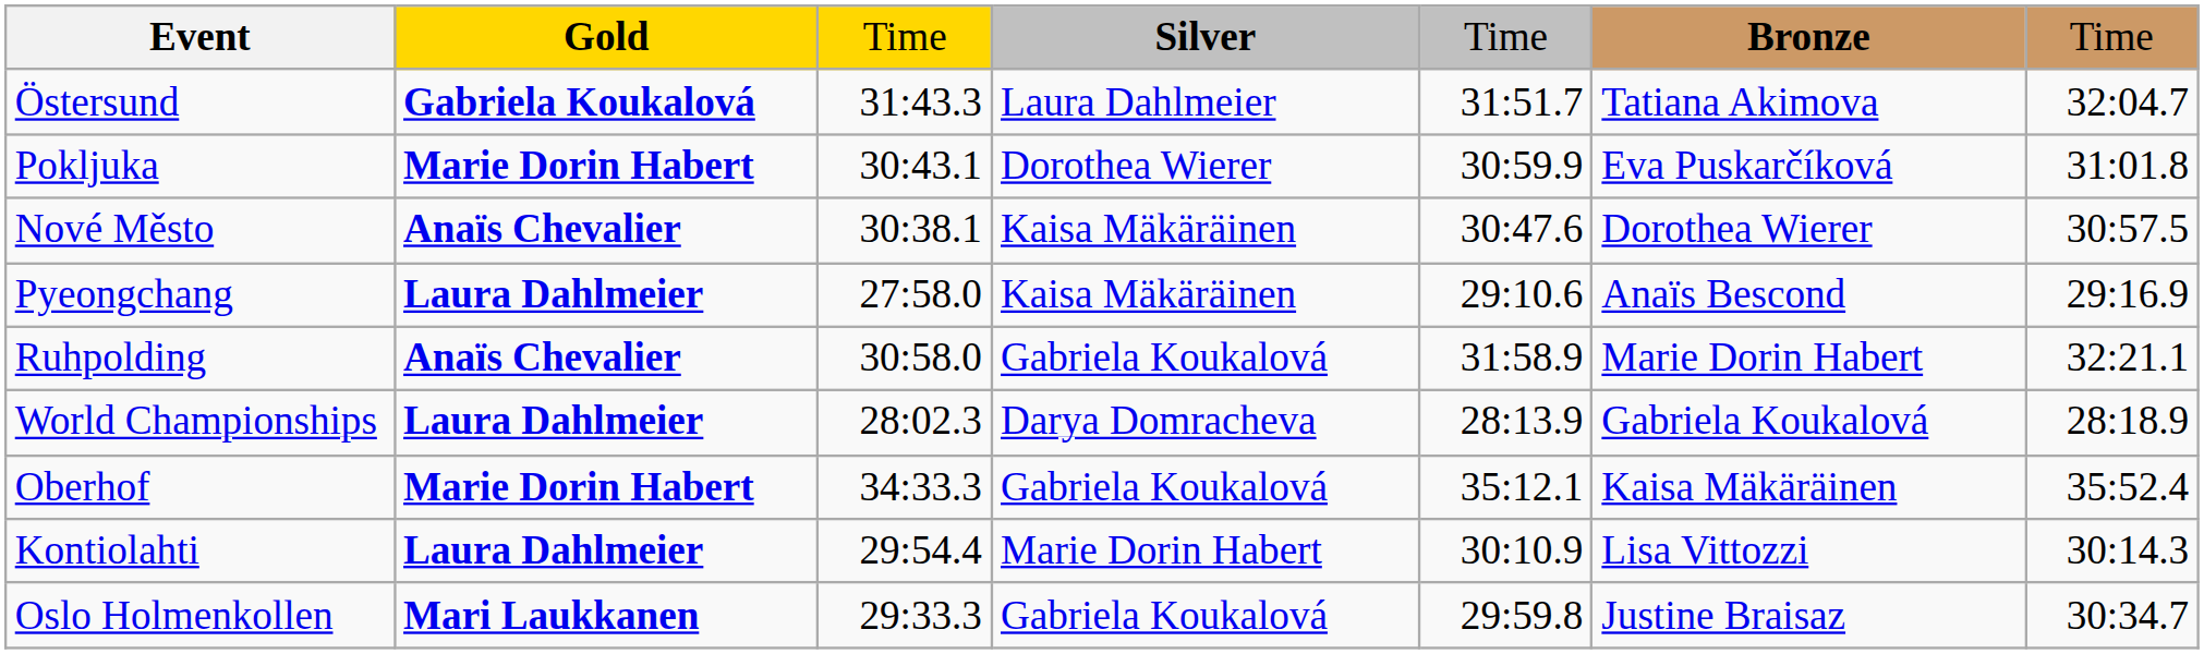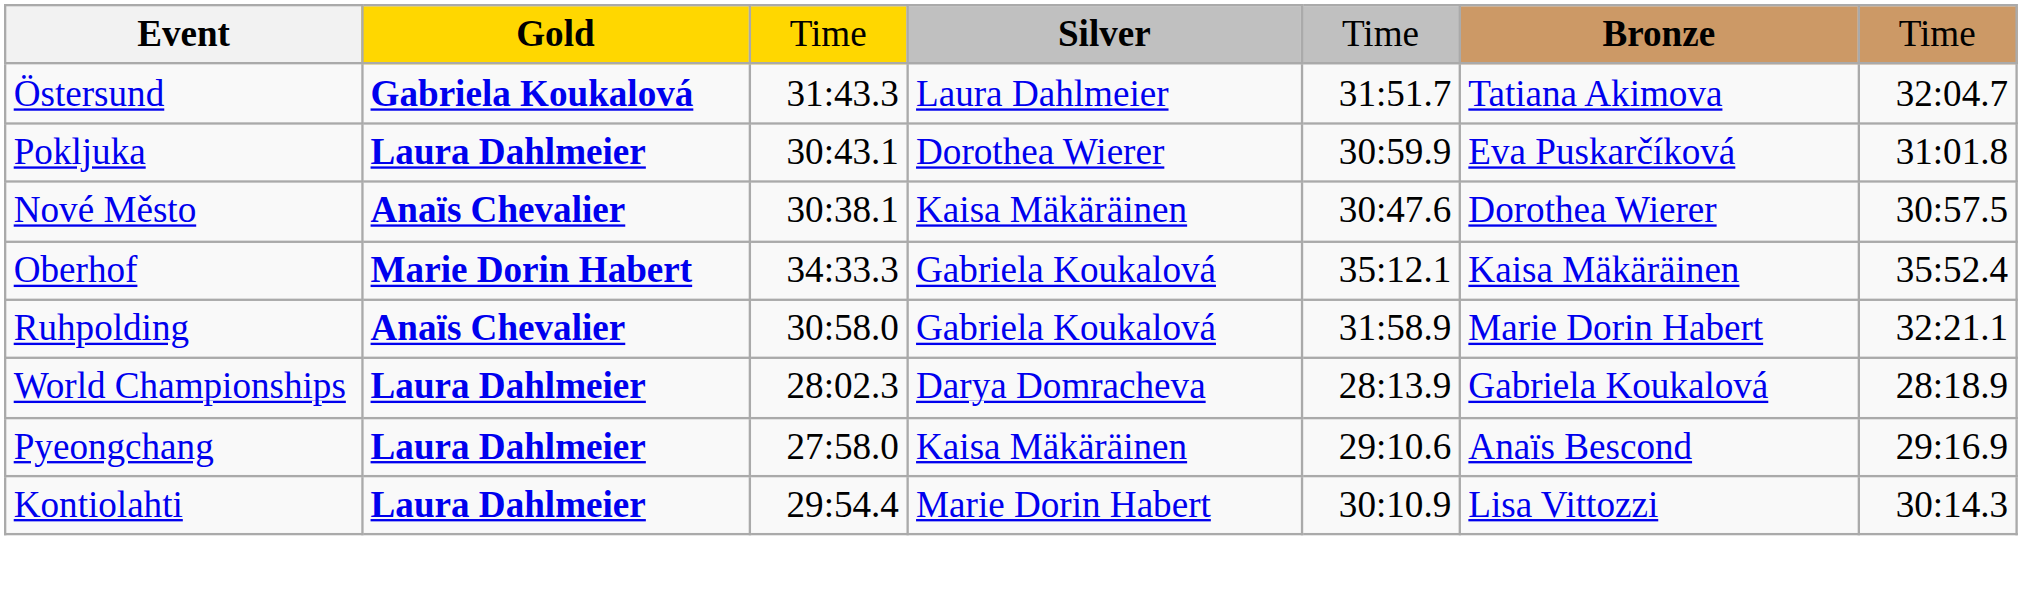 <table class="wikitable">
 <tr>
 <th width="180">Event</th>
 <th width="220" style="background:gold">Gold</th>
 <th width="70" style="background:gold;font-weight:normal">Time</th>
 <th width="220" style="background:silver">Silver</th>
 <th width="70" style="background:silver;font-weight:normal">Time</th>
 <th width="220" style="background:#CC9966">Bronze</th>
 <th width="70" style="background:#CC9966;font-weight:normal">Time</th>
 </tr>
 <tr>
 <td><a href='#'>Östersund</a><br></td>
 <td><strong><a href='#'>Gabriela Koukalová</a></strong><br></td>
 <td align="right">31:43.3 <br> </td>
 <td><a href='#'>Laura Dahlmeier</a><br></td>
 <td align="right">31:51.7 <br> </td>
 <td><a href='#'>Tatiana Akimova</a><br></td>
 <td align="right">32:04.7 <br> </td>
 </tr>
 <tr>
 <td><a href='#'>Pokljuka</a><br></td>
-<td><strong><a href='#'>Marie Dorin Habert</a></strong><br></td>
+<td><strong><a href='#'>Laura Dahlmeier</a></strong><br></td>
 <td align="right">30:43.1 <br> </td>
 <td><a href='#'>Dorothea Wierer</a><br></td>
 <td align="right">30:59.9 <br> </td>
 <td><a href='#'>Eva Puskarčíková</a><br></td>
 <td align="right">31:01.8 <br> </td>
 </tr>
 <tr>
 <td><a href='#'>Nové Město</a><br></td>
 <td><strong><a href='#'>Anaïs Chevalier</a></strong><br></td>
 <td align="right">30:38.1 <br> </td>
 <td><a href='#'>Kaisa Mäkäräinen</a><br></td>
 <td align="right">30:47.6 <br> </td>
 <td><a href='#'>Dorothea Wierer</a><br></td>
 <td align="right">30:57.5 <br> </td>
 </tr>
 <tr>
-<td><a href='#'>Pyeongchang</a><br></td>
-<td><strong><a href='#'>Laura Dahlmeier</a></strong><br></td>
-<td align="right">27:58.0 <br> </td>
+<td><a href='#'>Oberhof</a><br></td>
+<td><strong><a href='#'>Marie Dorin Habert</a></strong><br></td>
+<td align="right">34:33.3 <br> </td>
+<td><a href='#'>Gabriela Koukalová</a><br></td>
+<td align="right">35:12.1 <br> </td>
 <td><a href='#'>Kaisa Mäkäräinen</a><br></td>
-<td align="right">29:10.6 <br> </td>
-<td><a href='#'>Anaïs Bescond</a><br></td>
-<td align="right">29:16.9 <br> </td>
+<td align="right">35:52.4 <br> </td>
 </tr>
 <tr>
 <td><a href='#'>Ruhpolding</a><br></td>
 <td><strong><a href='#'>Anaïs Chevalier</a></strong><br></td>
 <td align="right">30:58.0 <br> </td>
 <td><a href='#'>Gabriela Koukalová</a><br></td>
 <td align="right">31:58.9 <br> </td>
 <td><a href='#'>Marie Dorin Habert</a><br></td>
 <td align="right">32:21.1 <br> </td>
 </tr>
 <tr>
 <td><a href='#'>World Championships</a><br></td>
 <td><strong><a href='#'>Laura Dahlmeier</a></strong><br></td>
 <td align="right">28:02.3 <br> </td>
 <td><a href='#'>Darya Domracheva</a><br></td>
 <td align="right">28:13.9 <br> </td>
 <td><a href='#'>Gabriela Koukalová</a><br></td>
 <td align="right">28:18.9 <br> </td>
 </tr>
 <tr>
-<td><a href='#'>Oberhof</a><br></td>
-<td><strong><a href='#'>Marie Dorin Habert</a></strong><br></td>
-<td align="right">34:33.3 <br> </td>
-<td><a href='#'>Gabriela Koukalová</a><br></td>
-<td align="right">35:12.1 <br> </td>
+<td><a href='#'>Pyeongchang</a><br></td>
+<td><strong><a href='#'>Laura Dahlmeier</a></strong><br></td>
+<td align="right">27:58.0 <br> </td>
 <td><a href='#'>Kaisa Mäkäräinen</a><br></td>
-<td align="right">35:52.4 <br> </td>
+<td align="right">29:10.6 <br> </td>
+<td><a href='#'>Anaïs Bescond</a><br></td>
+<td align="right">29:16.9 <br> </td>
 </tr>
 <tr>
 <td><a href='#'>Kontiolahti</a><br></td>
 <td><strong><a href='#'>Laura Dahlmeier</a></strong><br></td>
 <td align="right">29:54.4 <br> </td>
 <td><a href='#'>Marie Dorin Habert</a><br></td>
 <td align="right">30:10.9 <br> </td>
 <td><a href='#'>Lisa Vittozzi</a><br></td>
 <td align="right">30:14.3 <br> </td>
 </tr>
-<tr>
-<td><a href='#'>Oslo Holmenkollen</a><br></td>
-<td><strong><a href='#'>Mari Laukkanen</a></strong><br></td>
-<td align="right">29:33.3 <br> </td>
-<td><a href='#'>Gabriela Koukalová</a><br></td>
-<td align="right">29:59.8 <br> </td>
-<td><a href='#'>Justine Braisaz</a><br></td>
-<td align="right">30:34.7 <br> </td>
-</tr>
 </table>
